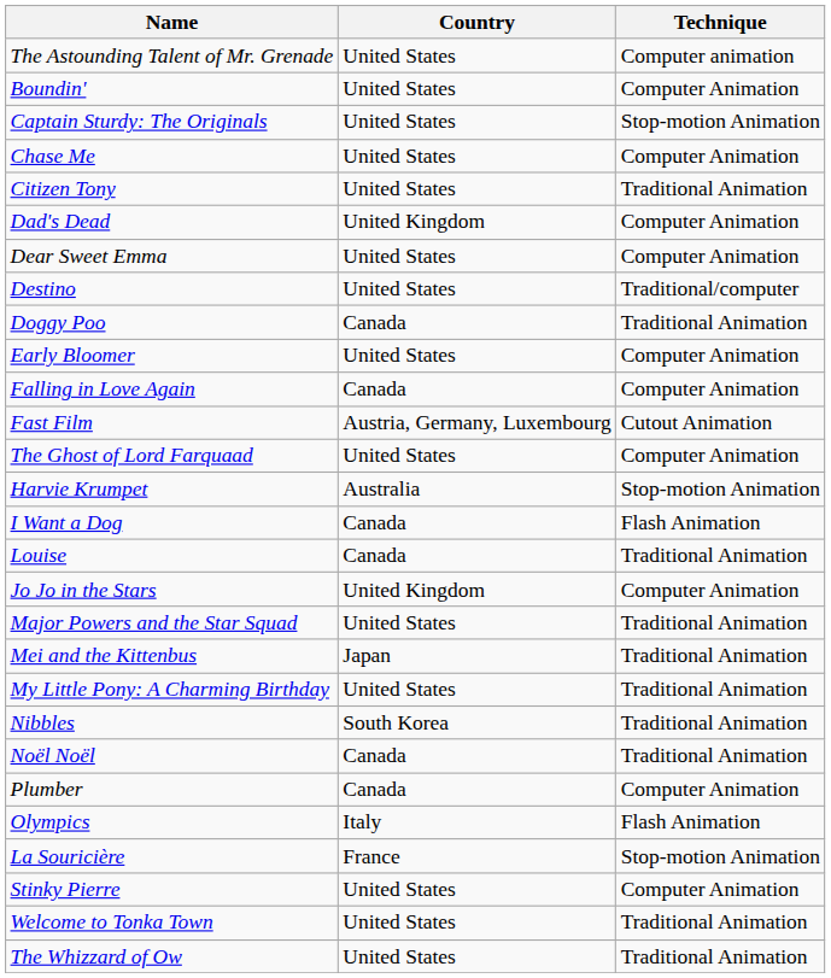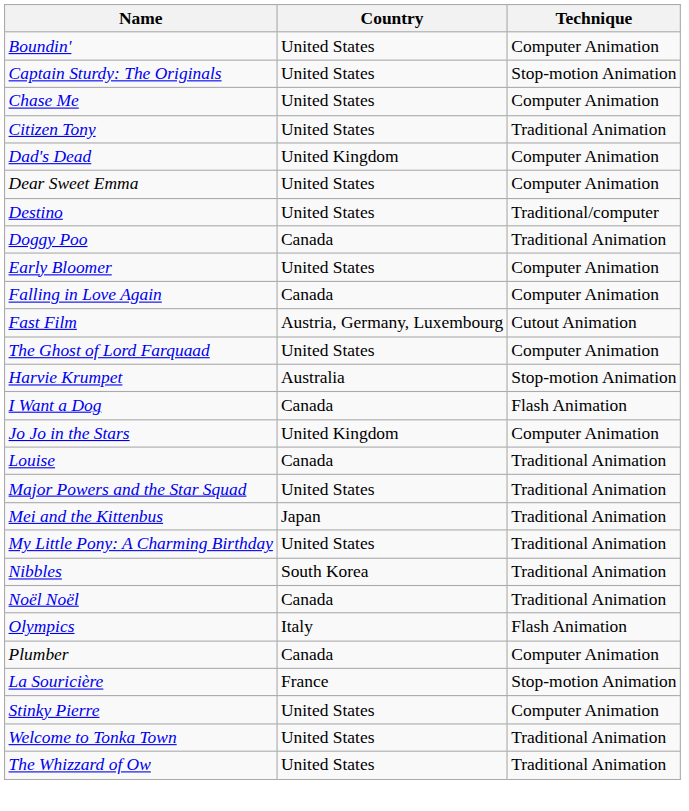 <table class="wikitable sortable">
 <tr>
 <th>Name</th>
 <th>Country</th>
 <th>Technique</th>
-</tr>
-<tr>
-<td><em>The Astounding Talent of Mr. Grenade</em></td>
-<td>United States</td>
-<td>Computer animation</td>
 </tr>
 <tr>
 <td><em><a href='#'>Boundin'</a></em></td>
 <td>United States</td>
 <td>Computer Animation</td>
 </tr>
 <tr>
 <td><em><a href='#'>Captain Sturdy: The Originals</a></em></td>
 <td>United States</td>
 <td>Stop-motion Animation</td>
 </tr>
 <tr>
 <td><em><a href='#'>Chase Me</a></em></td>
 <td>United States</td>
 <td>Computer Animation</td>
 </tr>
 <tr>
 <td><em><a href='#'>Citizen Tony</a></em></td>
 <td>United States</td>
 <td>Traditional Animation</td>
 </tr>
 <tr>
 <td><em><a href='#'>Dad's Dead</a></em></td>
 <td>United Kingdom</td>
 <td>Computer Animation</td>
 </tr>
 <tr>
 <td><em>Dear Sweet Emma</em></td>
 <td>United States</td>
 <td>Computer Animation</td>
 </tr>
 <tr>
 <td><em><a href='#'>Destino</a></em></td>
 <td>United States</td>
 <td>Traditional/computer</td>
 </tr>
 <tr>
 <td><em><a href='#'>Doggy Poo</a></em></td>
 <td>Canada</td>
 <td>Traditional Animation</td>
 </tr>
 <tr>
 <td><em><a href='#'>Early Bloomer</a></em></td>
 <td>United States</td>
 <td>Computer Animation</td>
 </tr>
 <tr>
 <td><em><a href='#'>Falling in Love Again</a></em></td>
 <td>Canada</td>
 <td>Computer Animation</td>
 </tr>
 <tr>
 <td><em><a href='#'>Fast Film</a></em></td>
 <td>Austria, Germany, Luxembourg</td>
 <td>Cutout Animation</td>
 </tr>
 <tr>
 <td><em><a href='#'>The Ghost of Lord Farquaad</a></em></td>
 <td>United States</td>
 <td>Computer Animation</td>
 </tr>
 <tr>
 <td><em><a href='#'>Harvie Krumpet</a></em></td>
 <td>Australia</td>
 <td>Stop-motion Animation</td>
 </tr>
 <tr>
 <td><em><a href='#'>I Want a Dog</a></em></td>
 <td>Canada</td>
 <td>Flash Animation</td>
 </tr>
 <tr>
+<td><em><a href='#'>Jo Jo in the Stars</a></em></td>
+<td>United Kingdom</td>
+<td>Computer Animation</td>
+</tr>
+<tr>
 <td><em><a href='#'>Louise</a></em></td>
 <td>Canada</td>
 <td>Traditional Animation</td>
-</tr>
-<tr>
-<td><em><a href='#'>Jo Jo in the Stars</a></em></td>
-<td>United Kingdom</td>
-<td>Computer Animation</td>
 </tr>
 <tr>
 <td><em><a href='#'>Major Powers and the Star Squad</a></em></td>
 <td>United States</td>
 <td>Traditional Animation</td>
 </tr>
 <tr>
 <td><em><a href='#'>Mei and the Kittenbus</a></em></td>
 <td>Japan</td>
 <td>Traditional Animation</td>
 </tr>
 <tr>
 <td><em><a href='#'>My Little Pony: A Charming Birthday</a></em></td>
 <td>United States</td>
 <td>Traditional Animation</td>
 </tr>
 <tr>
 <td><em><a href='#'>Nibbles</a></em></td>
 <td>South Korea</td>
 <td>Traditional Animation</td>
 </tr>
 <tr>
 <td><em><a href='#'>Noël Noël</a></em></td>
 <td>Canada</td>
 <td>Traditional Animation</td>
 </tr>
 <tr>
+<td><em><a href='#'>Olympics</a></em></td>
+<td>Italy</td>
+<td>Flash Animation</td>
+</tr>
+<tr>
 <td><em>Plumber</em></td>
 <td>Canada</td>
 <td>Computer Animation</td>
-</tr>
-<tr>
-<td><em><a href='#'>Olympics</a></em></td>
-<td>Italy</td>
-<td>Flash Animation</td>
 </tr>
 <tr>
 <td><em><a href='#'>La Souricière</a></em></td>
 <td>France</td>
 <td>Stop-motion Animation</td>
 </tr>
 <tr>
 <td><em><a href='#'>Stinky Pierre</a></em></td>
 <td>United States</td>
 <td>Computer Animation</td>
 </tr>
 <tr>
 <td><em><a href='#'>Welcome to Tonka Town</a></em></td>
 <td>United States</td>
 <td>Traditional Animation</td>
 </tr>
 <tr>
 <td><em><a href='#'>The Whizzard of Ow</a></em></td>
 <td>United States</td>
 <td>Traditional Animation</td>
 </tr>
 </table>
